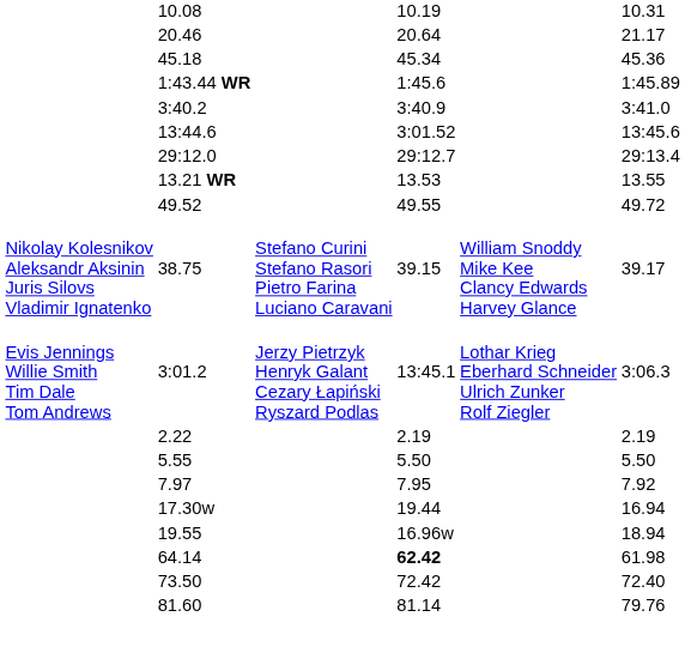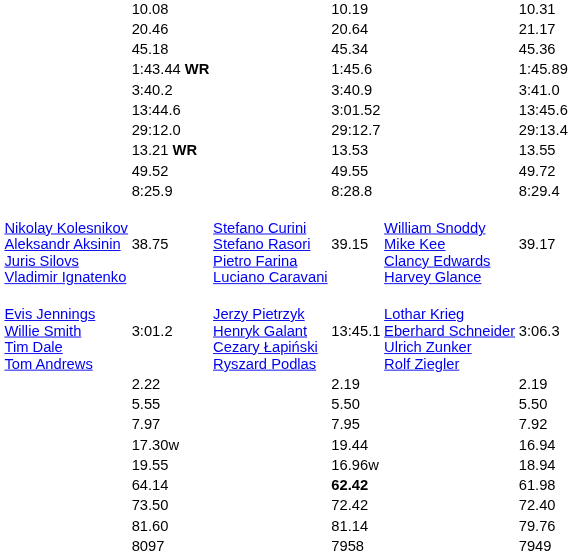 <table>
 <tr>
 <td></td>
 <td></td>
 <td>10.08</td>
 <td></td>
 <td>10.19</td>
 <td></td>
 <td>10.31</td>
 </tr>
 <tr>
 <td></td>
 <td></td>
 <td>20.46</td>
 <td></td>
 <td>20.64</td>
 <td></td>
 <td>21.17</td>
 </tr>
 <tr>
 <td></td>
 <td></td>
 <td>45.18</td>
 <td></td>
 <td>45.34</td>
 <td></td>
 <td>45.36</td>
 </tr>
 <tr>
 <td></td>
 <td></td>
 <td>1:43.44 <strong>WR</strong></td>
 <td></td>
 <td>1:45.6</td>
 <td></td>
 <td>1:45.89</td>
 </tr>
 <tr>
 <td></td>
 <td></td>
 <td>3:40.2</td>
 <td></td>
 <td>3:40.9</td>
 <td></td>
 <td>3:41.0</td>
 </tr>
 <tr>
 <td></td>
 <td></td>
 <td>13:44.6</td>
 <td></td>
 <td>3:01.52</td>
 <td></td>
 <td>13:45.6</td>
 </tr>
 <tr>
 <td></td>
 <td></td>
 <td>29:12.0</td>
 <td></td>
 <td>29:12.7</td>
 <td></td>
 <td>29:13.4</td>
 </tr>
 <tr>
 <td></td>
 <td></td>
 <td>13.21 <strong>WR</strong></td>
 <td></td>
 <td>13.53</td>
 <td></td>
 <td>13.55</td>
 </tr>
 <tr>
 <td></td>
 <td></td>
 <td>49.52</td>
 <td></td>
 <td>49.55</td>
 <td></td>
 <td>49.72</td>
+</tr>
+<tr>
+<td></td>
+<td></td>
+<td>8:25.9</td>
+<td></td>
+<td>8:28.8</td>
+<td></td>
+<td>8:29.4</td>
 </tr>
 <tr>
 <td></td>
 <td><br><a href='#'>Nikolay Kolesnikov</a><br><a href='#'>Aleksandr Aksinin</a><br><a href='#'>Juris Silovs</a><br><a href='#'>Vladimir Ignatenko</a></td>
 <td>38.75</td>
 <td><br><a href='#'>Stefano Curini</a><br><a href='#'>Stefano Rasori</a><br><a href='#'>Pietro Farina</a><br><a href='#'>Luciano Caravani</a></td>
 <td>39.15</td>
 <td><br><a href='#'>William Snoddy</a><br><a href='#'>Mike Kee</a><br><a href='#'>Clancy Edwards</a><br><a href='#'>Harvey Glance</a></td>
 <td>39.17</td>
 </tr>
 <tr>
 <td></td>
 <td><br><a href='#'>Evis Jennings</a><br><a href='#'>Willie Smith</a><br><a href='#'>Tim Dale</a><br><a href='#'>Tom Andrews</a></td>
 <td>3:01.2</td>
 <td><br><a href='#'>Jerzy Pietrzyk</a><br><a href='#'>Henryk Galant</a><br><a href='#'>Cezary Łapiński</a><br><a href='#'>Ryszard Podlas</a></td>
 <td>13:45.1</td>
 <td><br><a href='#'>Lothar Krieg</a><br><a href='#'>Eberhard Schneider</a><br><a href='#'>Ulrich Zunker</a><br><a href='#'>Rolf Ziegler</a></td>
 <td>3:06.3</td>
 </tr>
 <tr>
 <td></td>
 <td></td>
 <td>2.22</td>
 <td></td>
 <td>2.19</td>
 <td></td>
 <td>2.19</td>
 </tr>
 <tr>
 <td></td>
 <td></td>
 <td>5.55</td>
 <td></td>
 <td>5.50</td>
 <td></td>
 <td>5.50</td>
 </tr>
 <tr>
 <td></td>
 <td></td>
 <td>7.97</td>
 <td></td>
 <td>7.95</td>
 <td></td>
 <td>7.92</td>
 </tr>
 <tr>
 <td></td>
 <td></td>
 <td>17.30w</td>
 <td></td>
 <td>19.44</td>
 <td></td>
 <td>16.94</td>
 </tr>
 <tr>
 <td></td>
 <td></td>
 <td>19.55</td>
 <td></td>
 <td>16.96w</td>
 <td></td>
 <td>18.94</td>
 </tr>
 <tr>
 <td></td>
 <td></td>
 <td>64.14</td>
 <td></td>
 <td><strong>62.42</strong></td>
 <td></td>
 <td>61.98</td>
 </tr>
 <tr>
 <td></td>
 <td></td>
 <td>73.50</td>
 <td></td>
 <td>72.42</td>
 <td></td>
 <td>72.40</td>
 </tr>
 <tr>
 <td></td>
 <td></td>
 <td>81.60</td>
 <td></td>
 <td>81.14</td>
 <td></td>
 <td>79.76</td>
 </tr>
+<tr>
+<td></td>
+<td></td>
+<td>8097</td>
+<td></td>
+<td>7958</td>
+<td></td>
+<td>7949</td>
+</tr>
 </table>
